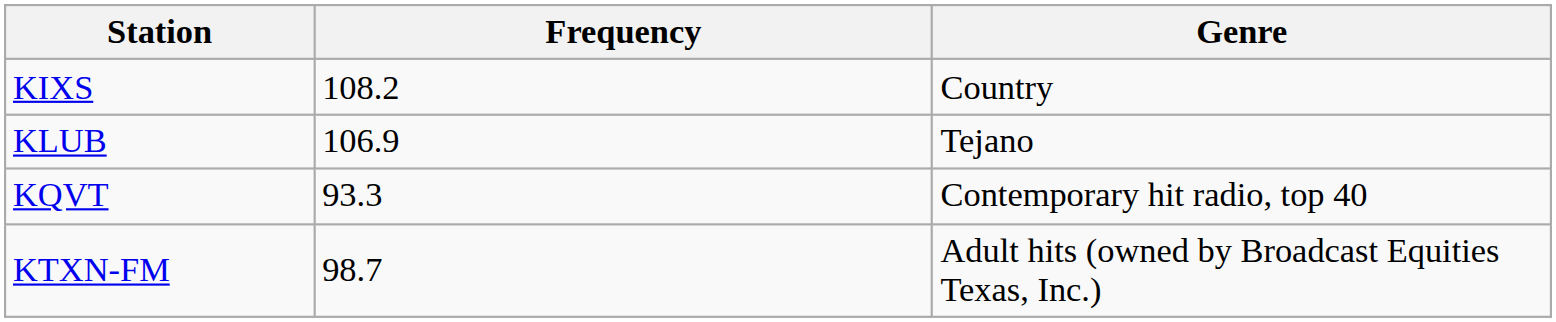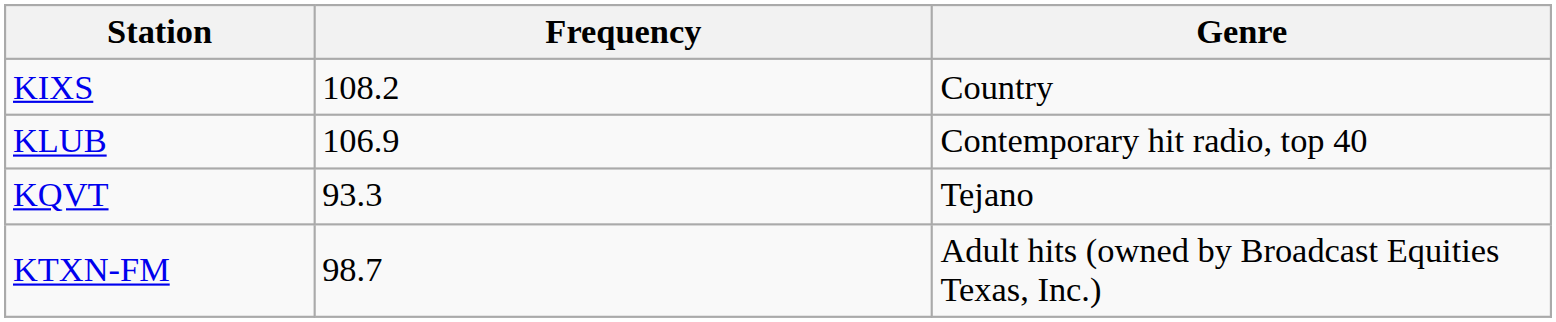 <table class="wikitable" style="width:45em;">
 <tr>
 <th style="width:20%">Station</th>
 <th style="width:40%">Frequency</th>
 <th style="width:40%">Genre</th>
 </tr>
 <tr>
 <td><a href='#'>KIXS</a></td>
 <td>108.2</td>
 <td>Country</td>
 </tr>
 <tr>
 <td><a href='#'>KLUB</a></td>
 <td>106.9</td>
-<td>Tejano</td>
+<td>Contemporary hit radio, top 40</td>
 </tr>
 <tr>
 <td><a href='#'>KQVT</a></td>
 <td>93.3</td>
-<td>Contemporary hit radio, top 40</td>
+<td>Tejano</td>
 </tr>
 <tr>
 <td><a href='#'>KTXN-FM</a></td>
 <td>98.7</td>
 <td>Adult hits (owned by Broadcast Equities Texas, Inc.)</td>
 </tr>
 </table>
